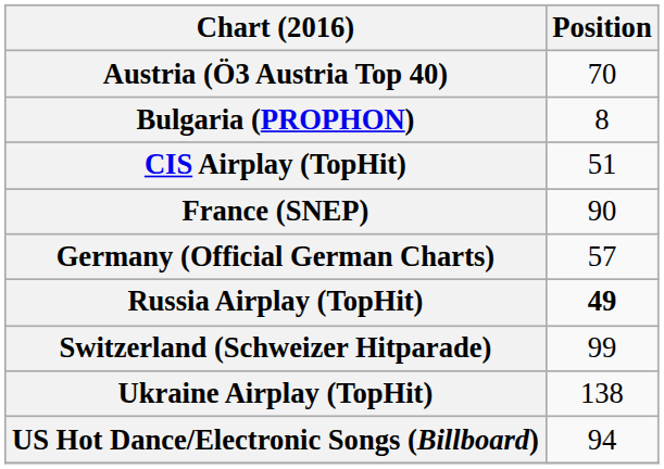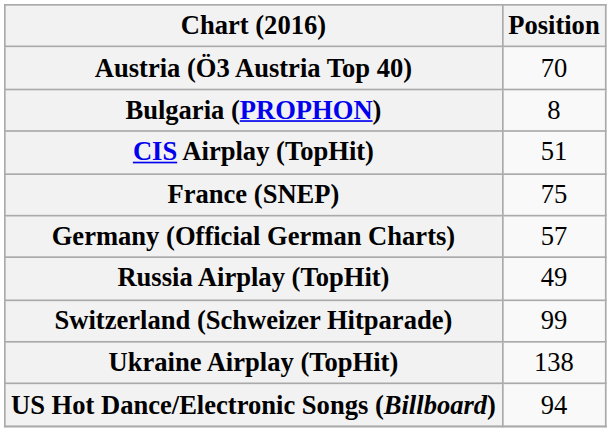 <table class="wikitable plainrowheaders sortable" style="text-align:center">
 <tr>
 <th scope="col">Chart (2016)</th>
 <th scope="col">Position</th>
 </tr>
 <tr>
 <th scope="row">Austria (Ö3 Austria Top 40)</th>
 <td>70</td>
 </tr>
 <tr>
 <th scope="row">Bulgaria (<a href='#'>PROPHON</a>)</th>
 <td>8</td>
 </tr>
 <tr>
 <th scope="row"><a href='#'>CIS</a> Airplay (TopHit)</th>
 <td>51</td>
 </tr>
 <tr>
 <th scope="row">France (SNEP)</th>
-<td>90</td>
+<td>75</td>
 </tr>
 <tr>
 <th scope="row">Germany (Official German Charts)</th>
 <td>57</td>
 </tr>
 <tr>
 <th scope="row">Russia Airplay (TopHit)</th>
-<td><strong>49</strong></td>
+<td>49</td>
 </tr>
 <tr>
 <th scope="row">Switzerland (Schweizer Hitparade)</th>
 <td>99</td>
 </tr>
 <tr>
 <th scope="row">Ukraine Airplay (TopHit)</th>
 <td>138</td>
 </tr>
 <tr>
 <th scope="row">US Hot Dance/Electronic Songs (<em>Billboard</em>)</th>
 <td>94</td>
 </tr>
 <tr>
 </tr>
 </table>
